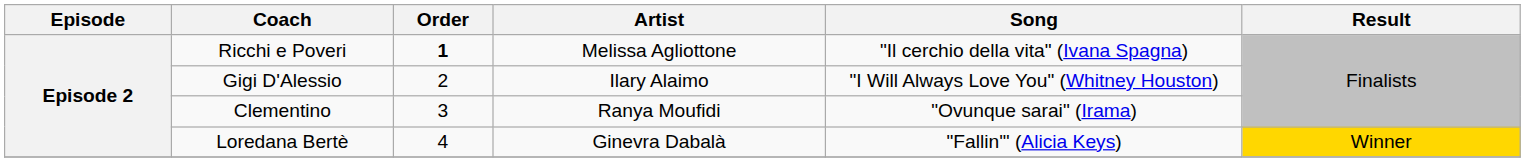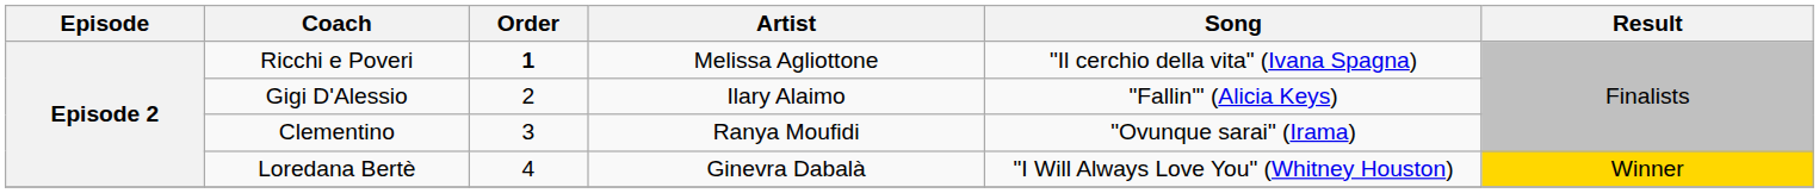 <table class="wikitable" style="text-align: center; width:100%">
 <tr>
 <th style="width:06%">Episode</th>
 <th style="width:08%">Coach</th>
 <th style="width:03%">Order</th>
 <th style="width:12%">Artist</th>
 <th style="width:15%">Song</th>
 <th style="width:10%">Result</th>
 </tr>
 <tr>
 <th rowspan="4">Episode 2<br></th>
 <td>Ricchi e Poveri</td>
 <td><strong>1</strong></td>
 <td>Melissa Agliottone</td>
 <td>"Il cerchio della vita" (<a href='#'>Ivana Spagna</a>)</td>
 <td rowspan=3 style="background:silver">Finalists</td>
 </tr>
 <tr>
 <td>Gigi D'Alessio</td>
 <td>2</td>
 <td>Ilary Alaimo</td>
-<td>"I Will Always Love You" (<a href='#'>Whitney Houston</a>)</td>
+<td>"Fallin'" (<a href='#'>Alicia Keys</a>)</td>
 </tr>
 <tr>
 <td>Clementino</td>
 <td>3</td>
 <td>Ranya Moufidi</td>
 <td>"Ovunque sarai" (<a href='#'>Irama</a>)</td>
 </tr>
 <tr>
 <td>Loredana Bertè</td>
 <td>4</td>
 <td>Ginevra Dabalà</td>
-<td>"Fallin'" (<a href='#'>Alicia Keys</a>)</td>
+<td>"I Will Always Love You" (<a href='#'>Whitney Houston</a>)</td>
 <td style="background:gold">Winner</td>
 </tr>
 <tr>
 </tr>
 </table>
